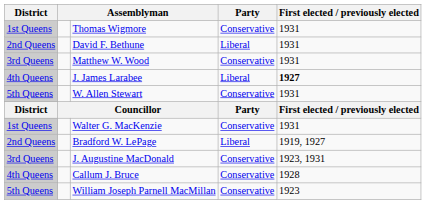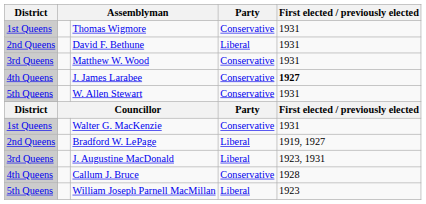 <table class="wikitable sortable">
 <tr>
 <th>District</th>
 <th colspan="2">Assemblyman</th>
 <th>Party</th>
 <th>First elected / previously elected</th>
 </tr>
 <tr>
 <td bgcolor="CCCCCC"><a href='#'>1st Queens</a></td>
 <td>   </td>
 <td><a href='#'>Thomas Wigmore</a></td>
 <td><a href='#'>Conservative</a></td>
 <td>1931</td>
 </tr>
 <tr>
 <td bgcolor="CCCCCC"><a href='#'>2nd Queens</a></td>
 <td>   </td>
 <td><a href='#'>David F. Bethune</a></td>
 <td><a href='#'>Liberal</a></td>
 <td>1931</td>
 </tr>
 <tr>
 <td bgcolor="CCCCCC"><a href='#'>3rd Queens</a></td>
 <td>   </td>
 <td><a href='#'>Matthew W. Wood</a></td>
 <td><a href='#'>Conservative</a></td>
 <td>1931</td>
 </tr>
 <tr>
 <td bgcolor="CCCCCC"><a href='#'>4th Queens</a></td>
 <td>   </td>
 <td><a href='#'>J. James Larabee</a></td>
-<td><a href='#'>Liberal</a></td>
+<td><a href='#'>Conservative</a></td>
 <td><strong>1927</strong></td>
 </tr>
 <tr>
 <td bgcolor="CCCCCC"><a href='#'>5th Queens</a></td>
 <td>   </td>
 <td><a href='#'>W. Allen Stewart</a></td>
 <td><a href='#'>Conservative</a></td>
 <td>1931</td>
 </tr>
 <tr>
 <th>District</th>
 <th colspan="2">Councillor</th>
 <th>Party</th>
 <th>First elected / previously elected</th>
 </tr>
 <tr>
 <td bgcolor="CCCCCC"><a href='#'>1st Queens</a></td>
 <td>   </td>
 <td><a href='#'>Walter G. MacKenzie</a></td>
 <td><a href='#'>Conservative</a></td>
 <td>1931</td>
 </tr>
 <tr>
 <td bgcolor="CCCCCC"><a href='#'>2nd Queens</a></td>
 <td>   </td>
 <td><a href='#'>Bradford W. LePage</a></td>
 <td><a href='#'>Liberal</a></td>
 <td>1919, 1927</td>
 </tr>
 <tr>
 <td bgcolor="CCCCCC"><a href='#'>3rd Queens</a></td>
 <td>   </td>
 <td><a href='#'>J. Augustine MacDonald</a></td>
-<td><a href='#'>Conservative</a></td>
+<td><a href='#'>Liberal</a></td>
 <td>1923, 1931</td>
 </tr>
 <tr>
 <td bgcolor="CCCCCC"><a href='#'>4th Queens</a></td>
 <td>   </td>
 <td><a href='#'>Callum J. Bruce</a></td>
 <td><a href='#'>Conservative</a></td>
 <td>1928</td>
 </tr>
 <tr>
 <td bgcolor="CCCCCC"><a href='#'>5th Queens</a></td>
 <td>   </td>
 <td><a href='#'>William Joseph Parnell MacMillan</a></td>
-<td><a href='#'>Conservative</a></td>
+<td><a href='#'>Liberal</a></td>
 <td>1923</td>
 </tr>
 </table>
